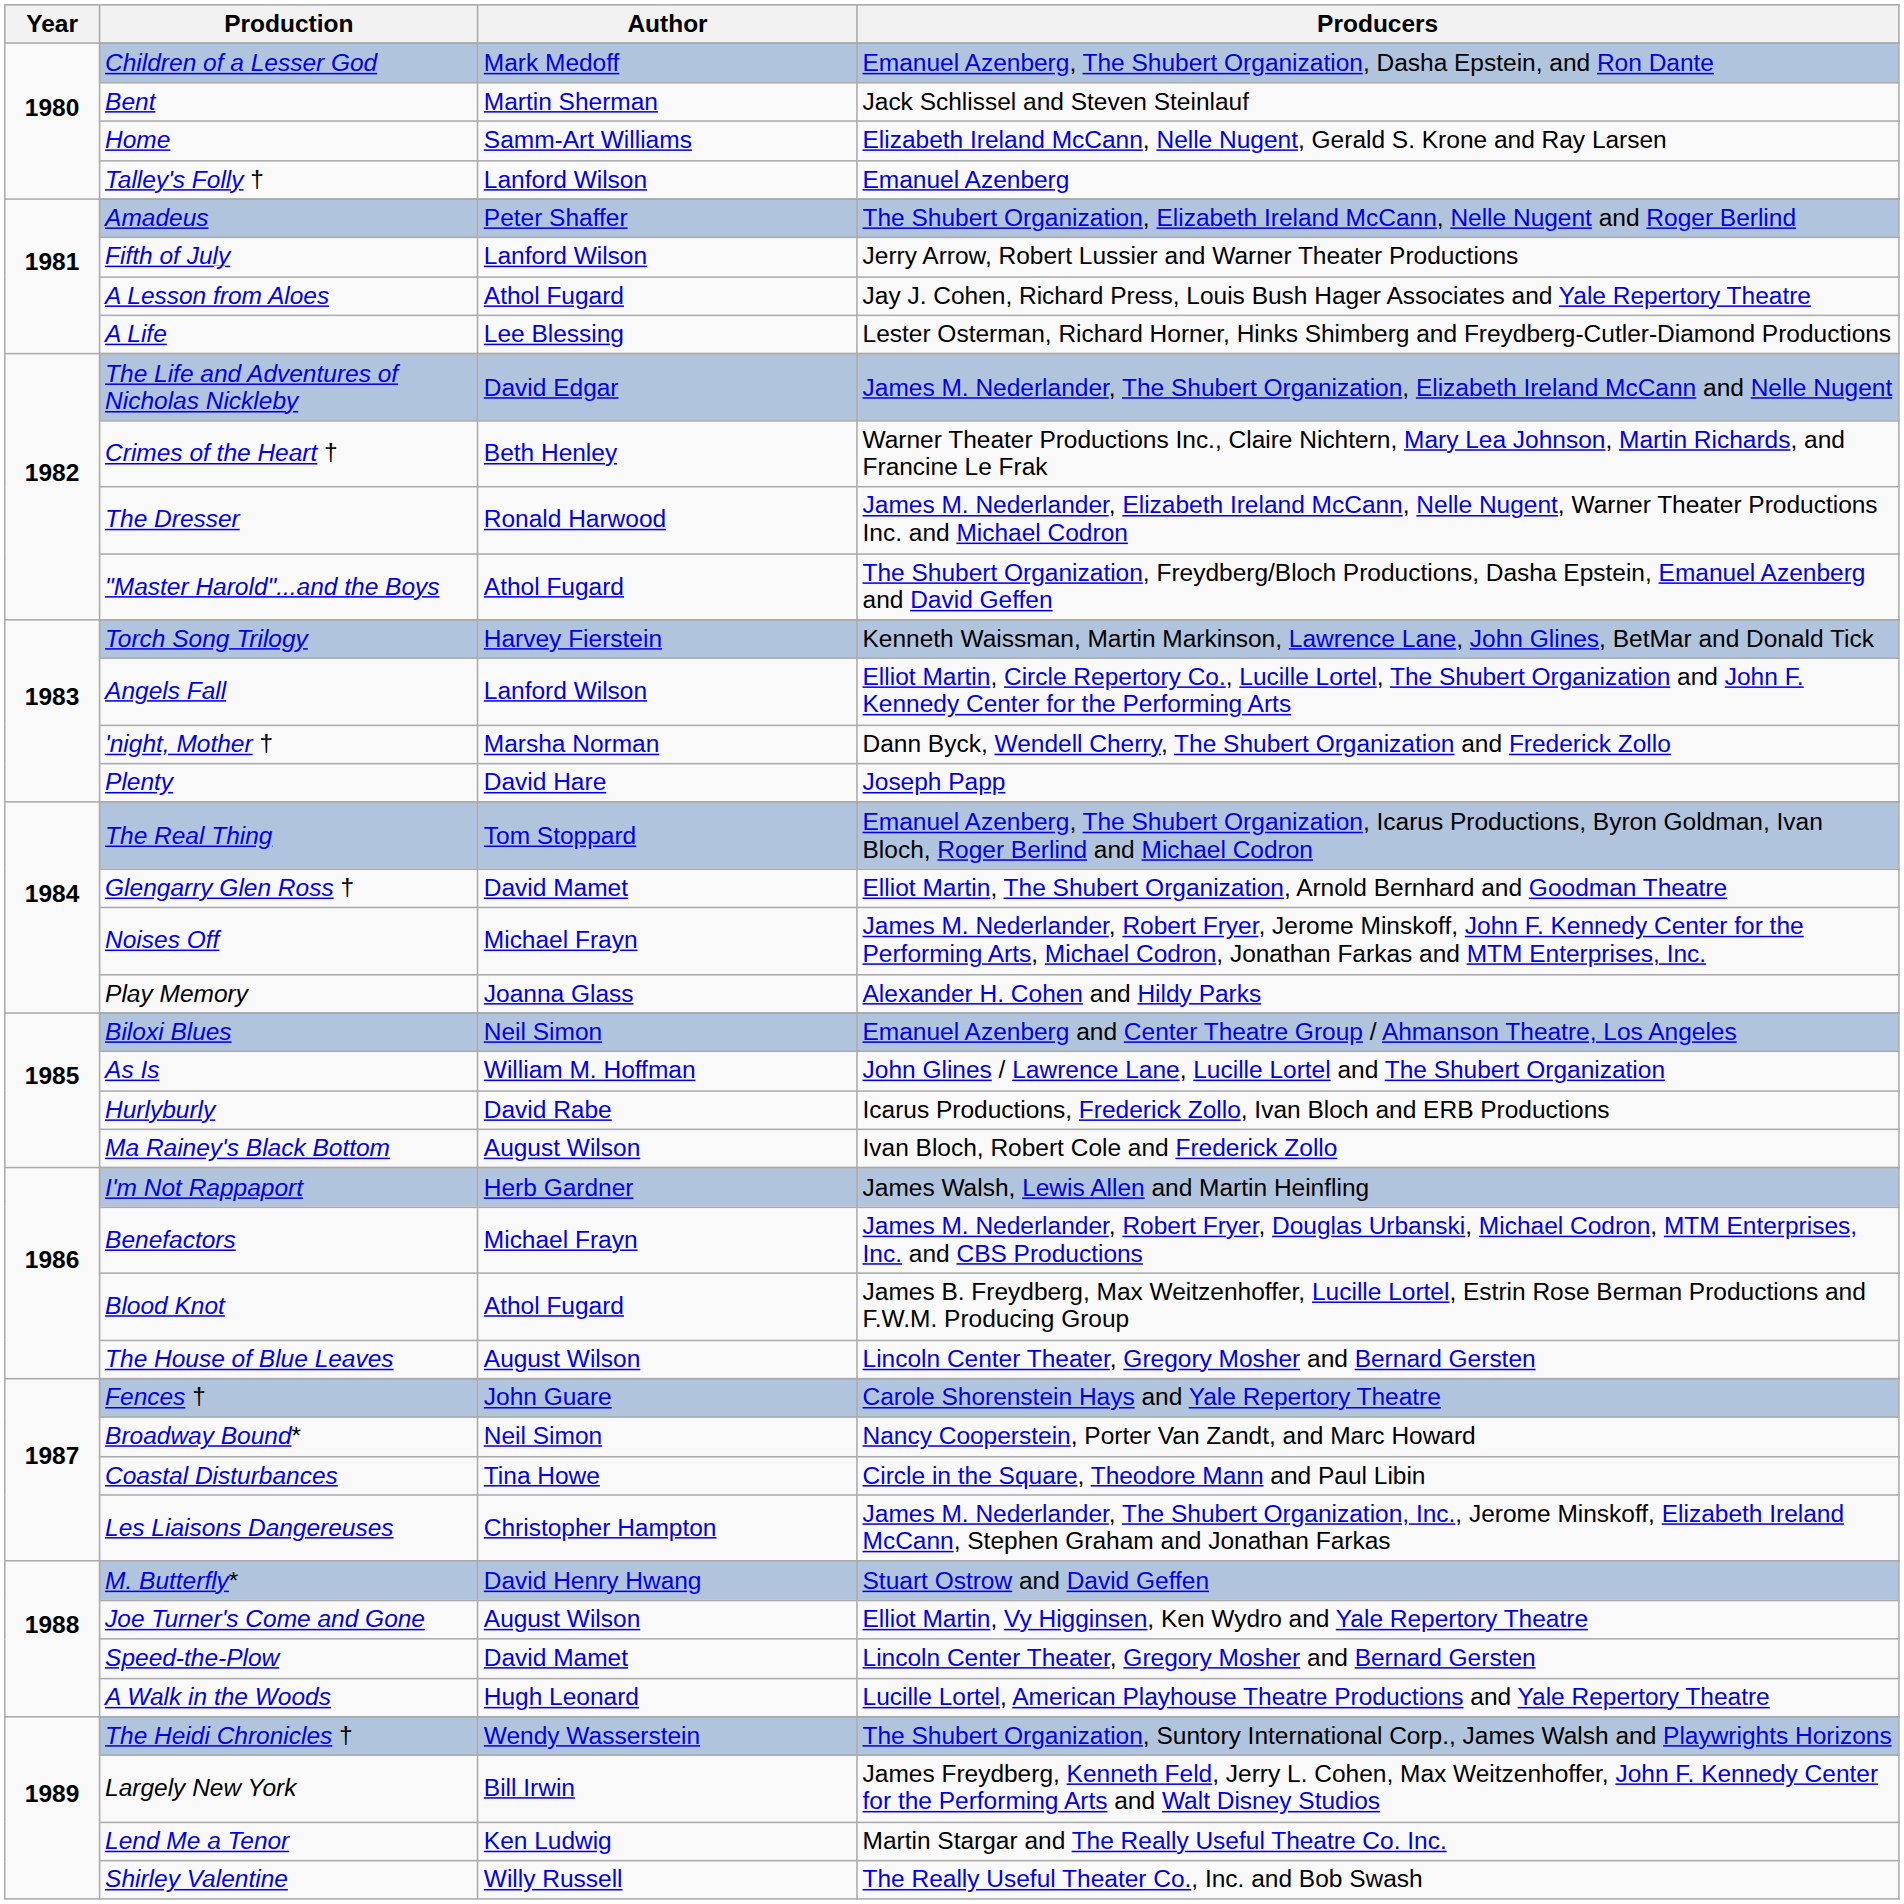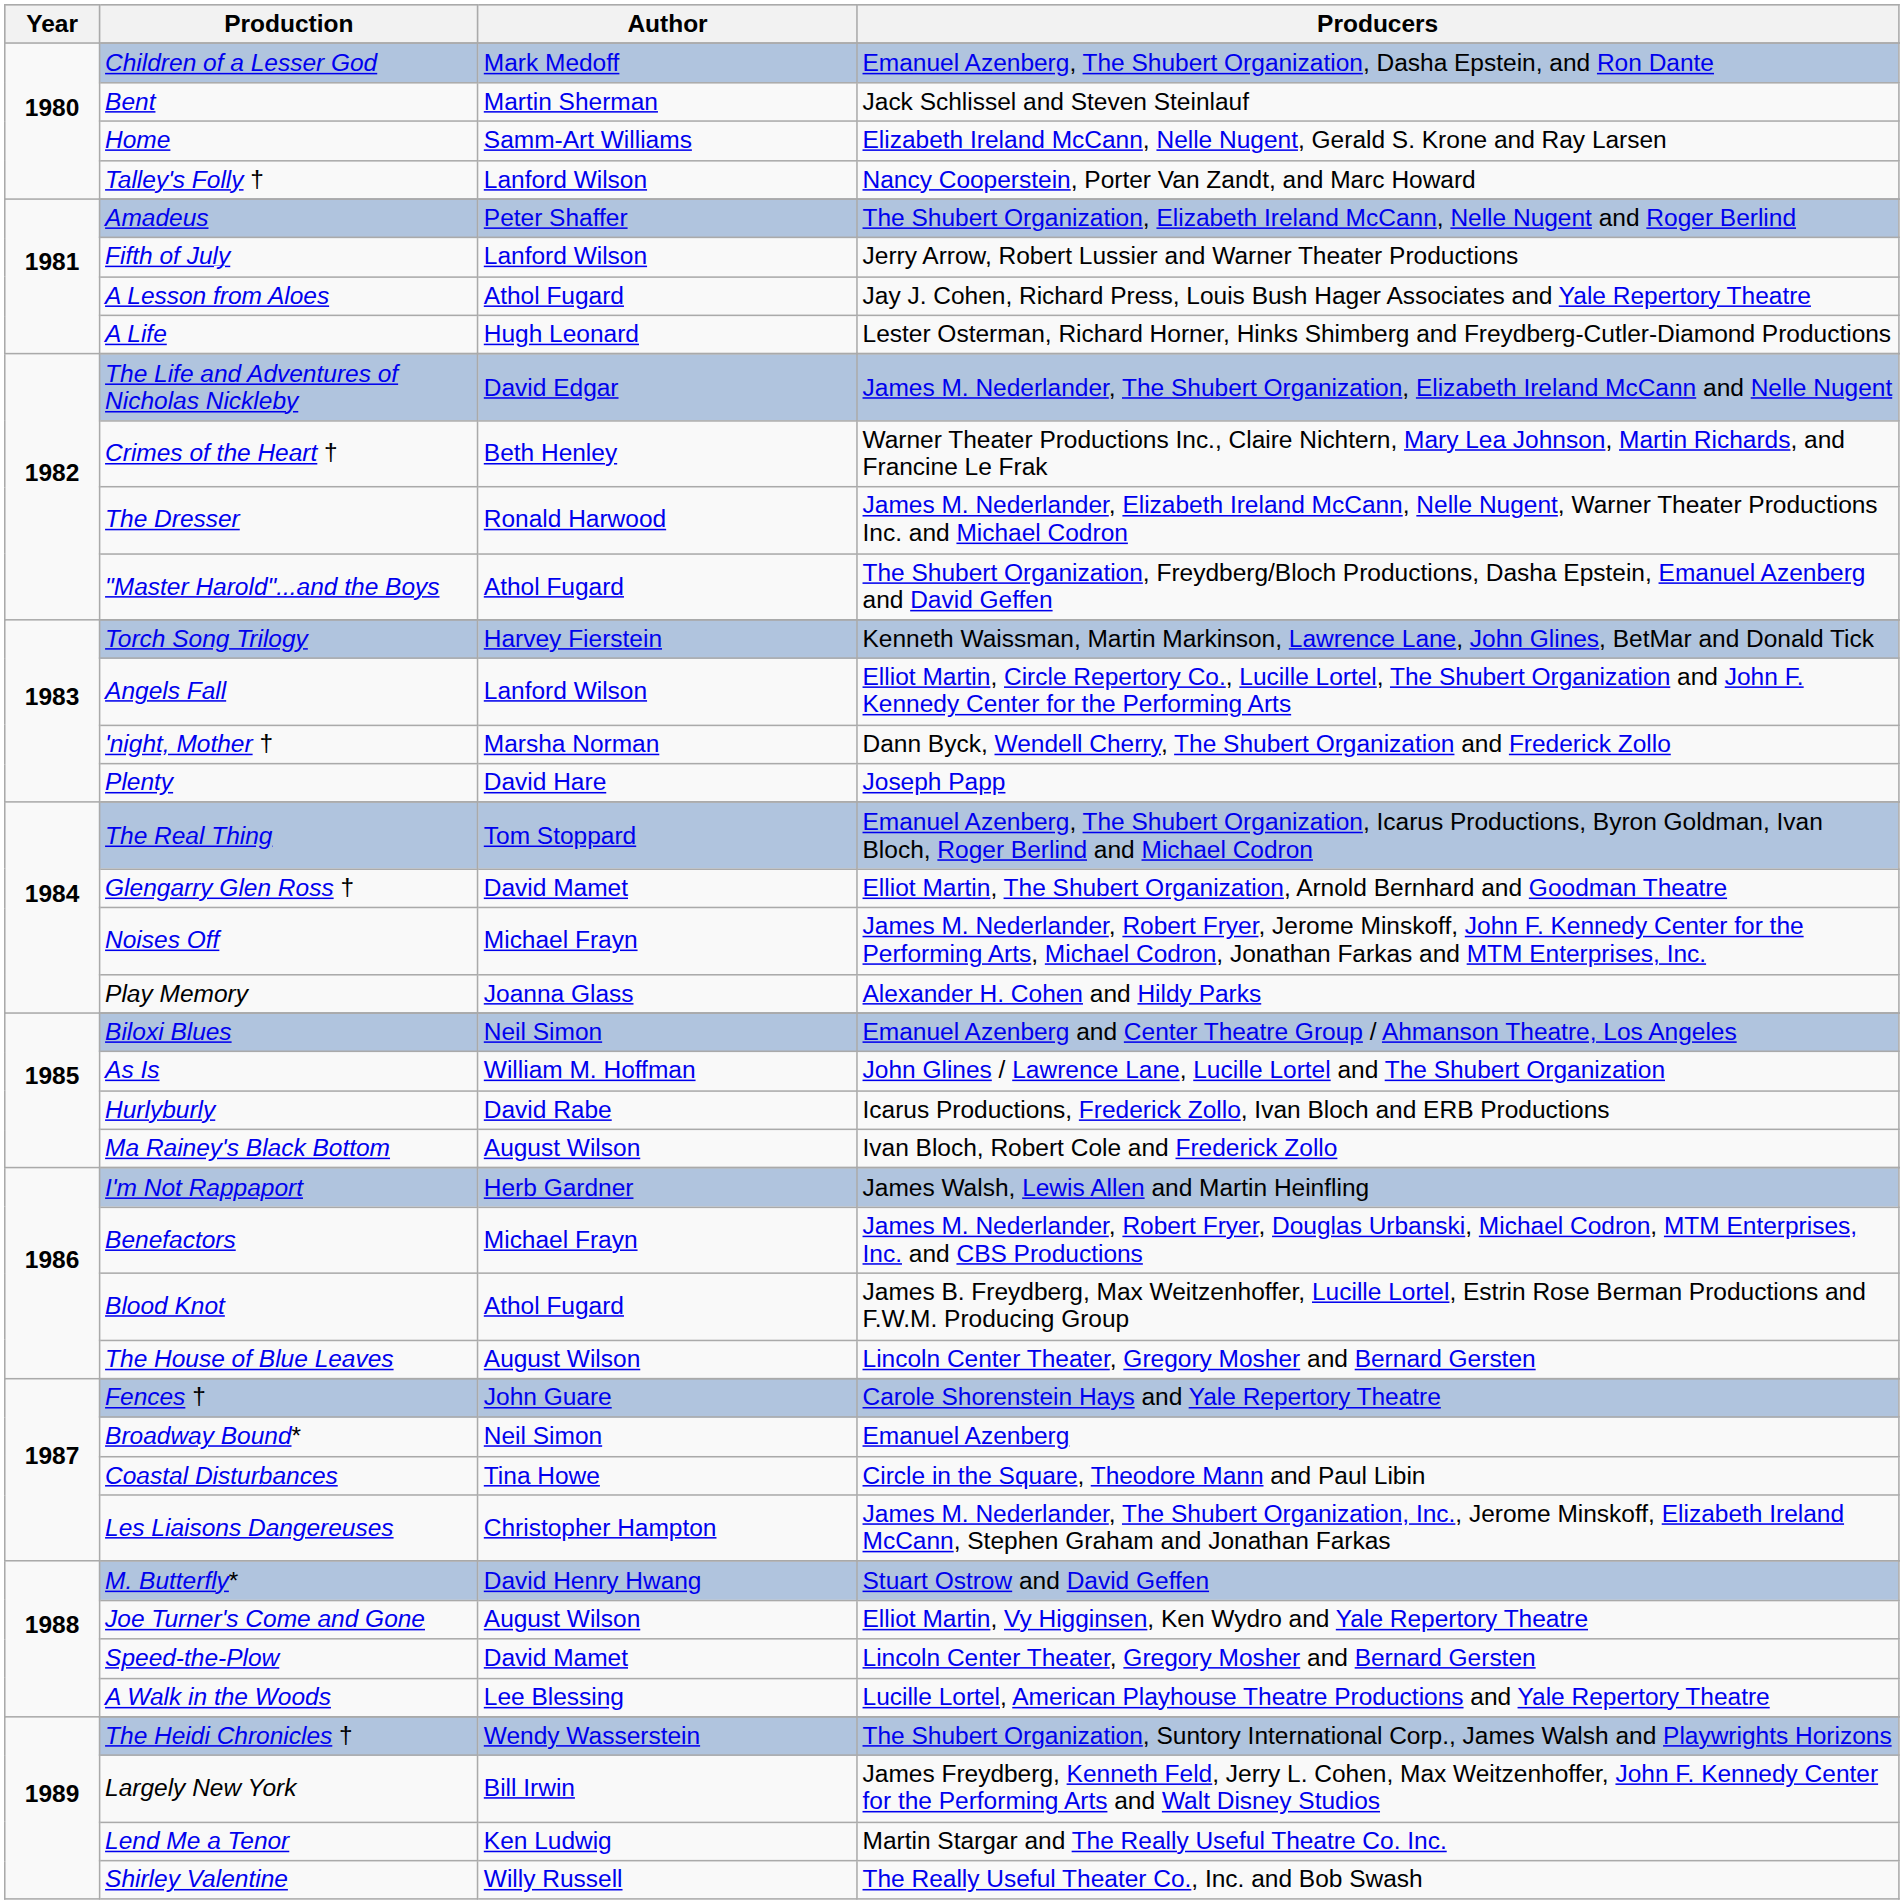 <table class="wikitable" style="width:98%;">
 <tr style="background:#bebebe;">
 <th style="width:5%;">Year</th>
 <th style="width:20%;">Production</th>
 <th style="width:20%;">Author</th>
 <th style="width:55%;">Producers</th>
 </tr>
 <tr>
 <td rowspan="5" align="center"><strong>1980</strong><br><br></td>
 </tr>
 <tr style="background:#B0C4DE">
 <td><em><a href='#'>Children of a Lesser God</a></em></td>
 <td><a href='#'>Mark Medoff</a></td>
 <td><a href='#'>Emanuel Azenberg</a>, <a href='#'>The Shubert Organization</a>, Dasha Epstein, and <a href='#'>Ron Dante</a></td>
 </tr>
 <tr>
 <td><em><a href='#'>Bent</a></em></td>
 <td><a href='#'>Martin Sherman</a></td>
 <td>Jack Schlissel and Steven Steinlauf</td>
 </tr>
 <tr>
 <td><em><a href='#'>Home</a></em></td>
 <td><a href='#'>Samm-Art Williams</a></td>
 <td><a href='#'>Elizabeth Ireland McCann</a>, <a href='#'>Nelle Nugent</a>, Gerald S. Krone and Ray Larsen</td>
 </tr>
 <tr>
 <td><em><a href='#'>Talley's Folly</a></em> †</td>
 <td><a href='#'>Lanford Wilson</a></td>
-<td><a href='#'>Emanuel Azenberg</a></td>
+<td><a href='#'>Nancy Cooperstein</a>, Porter Van Zandt, and Marc Howard</td>
 </tr>
 <tr>
 <td rowspan="5" align="center"><strong>1981</strong><br><br></td>
 </tr>
 <tr style="background:#B0C4DE">
 <td><em><a href='#'>Amadeus</a></em></td>
 <td><a href='#'>Peter Shaffer</a></td>
 <td><a href='#'>The Shubert Organization</a>, <a href='#'>Elizabeth Ireland McCann</a>, <a href='#'>Nelle Nugent</a> and <a href='#'>Roger Berlind</a></td>
 </tr>
 <tr>
 <td><em><a href='#'>Fifth of July</a></em></td>
 <td><a href='#'>Lanford Wilson</a></td>
 <td>Jerry Arrow, Robert Lussier and Warner Theater Productions</td>
 </tr>
 <tr>
 <td><em><a href='#'>A Lesson from Aloes</a></em></td>
 <td><a href='#'>Athol Fugard</a></td>
 <td>Jay J. Cohen, Richard Press, Louis Bush Hager Associates and <a href='#'>Yale Repertory Theatre</a></td>
 </tr>
 <tr>
 <td><em><a href='#'>A Life</a></em></td>
-<td><a href='#'>Lee Blessing</a></td>
+<td><a href='#'>Hugh Leonard</a></td>
 <td>Lester Osterman, Richard Horner, Hinks Shimberg and Freydberg-Cutler-Diamond Productions</td>
 </tr>
 <tr>
 <td rowspan="5" align="center"><strong>1982</strong><br><br></td>
 </tr>
 <tr style="background:#B0C4DE">
 <td><em><a href='#'>The Life and Adventures of Nicholas Nickleby</a></em></td>
 <td><a href='#'>David Edgar</a></td>
 <td><a href='#'>James M. Nederlander</a>, <a href='#'>The Shubert Organization</a>, <a href='#'>Elizabeth Ireland McCann</a> and <a href='#'>Nelle Nugent</a></td>
 </tr>
 <tr>
 <td><em><a href='#'>Crimes of the Heart</a></em> †</td>
 <td><a href='#'>Beth Henley</a></td>
 <td>Warner Theater Productions Inc., Claire Nichtern, <a href='#'>Mary Lea Johnson</a>, <a href='#'>Martin Richards</a>, and Francine Le Frak</td>
 </tr>
 <tr>
 <td><em><a href='#'>The Dresser</a></em></td>
 <td><a href='#'>Ronald Harwood</a></td>
 <td><a href='#'>James M. Nederlander</a>, <a href='#'>Elizabeth Ireland McCann</a>, <a href='#'>Nelle Nugent</a>, Warner Theater Productions Inc. and <a href='#'>Michael Codron</a></td>
 </tr>
 <tr>
 <td><em><a href='#'>"Master Harold"...and the Boys</a></em></td>
 <td><a href='#'>Athol Fugard</a></td>
 <td><a href='#'>The Shubert Organization</a>, Freydberg/Bloch Productions, Dasha Epstein, <a href='#'>Emanuel Azenberg</a> and <a href='#'>David Geffen</a></td>
 </tr>
 <tr>
 <td rowspan="5" align="center"><strong>1983</strong><br><br></td>
 </tr>
 <tr style="background:#B0C4DE">
 <td><em><a href='#'>Torch Song Trilogy</a></em></td>
 <td><a href='#'>Harvey Fierstein</a></td>
 <td>Kenneth Waissman, Martin Markinson, <a href='#'>Lawrence Lane</a>, <a href='#'>John Glines</a>, BetMar and Donald Tick</td>
 </tr>
 <tr>
 <td><em><a href='#'>Angels Fall</a></em></td>
 <td><a href='#'>Lanford Wilson</a></td>
 <td><a href='#'>Elliot Martin</a>, <a href='#'>Circle Repertory Co.</a>, <a href='#'>Lucille Lortel</a>, <a href='#'>The Shubert Organization</a> and <a href='#'>John F. Kennedy Center for the Performing Arts</a></td>
 </tr>
 <tr>
 <td><em><a href='#'>'night, Mother</a></em> †</td>
 <td><a href='#'>Marsha Norman</a></td>
 <td>Dann Byck, <a href='#'>Wendell Cherry</a>, <a href='#'>The Shubert Organization</a> and <a href='#'>Frederick Zollo</a></td>
 </tr>
 <tr>
 <td><em><a href='#'>Plenty</a></em></td>
 <td><a href='#'>David Hare</a></td>
 <td><a href='#'>Joseph Papp</a></td>
 </tr>
 <tr>
 <td rowspan="5" align="center"><strong>1984</strong><br><br></td>
 </tr>
 <tr style="background:#B0C4DE">
 <td><em><a href='#'>The Real Thing</a></em></td>
 <td><a href='#'>Tom Stoppard</a></td>
 <td><a href='#'>Emanuel Azenberg</a>, <a href='#'>The Shubert Organization</a>, Icarus Productions, Byron Goldman, Ivan Bloch, <a href='#'>Roger Berlind</a> and <a href='#'>Michael Codron</a></td>
 </tr>
 <tr>
 <td><em><a href='#'>Glengarry Glen Ross</a></em> †</td>
 <td><a href='#'>David Mamet</a></td>
 <td><a href='#'>Elliot Martin</a>, <a href='#'>The Shubert Organization</a>, Arnold Bernhard and <a href='#'>Goodman Theatre</a></td>
 </tr>
 <tr>
 <td><em><a href='#'>Noises Off</a></em></td>
 <td><a href='#'>Michael Frayn</a></td>
 <td><a href='#'>James M. Nederlander</a>, <a href='#'>Robert Fryer</a>, Jerome Minskoff, <a href='#'>John F. Kennedy Center for the Performing Arts</a>, <a href='#'>Michael Codron</a>, Jonathan Farkas and <a href='#'>MTM Enterprises, Inc.</a></td>
 </tr>
 <tr>
 <td><em>Play Memory</em></td>
 <td><a href='#'>Joanna Glass</a></td>
 <td><a href='#'>Alexander H. Cohen</a> and <a href='#'>Hildy Parks</a></td>
 </tr>
 <tr>
 <td rowspan="5" align="center"><strong>1985</strong><br><br></td>
 </tr>
 <tr style="background:#B0C4DE">
 <td><em><a href='#'>Biloxi Blues</a></em></td>
 <td><a href='#'>Neil Simon</a></td>
 <td><a href='#'>Emanuel Azenberg</a> and <a href='#'>Center Theatre Group</a> / <a href='#'>Ahmanson Theatre, Los Angeles</a></td>
 </tr>
 <tr>
 <td><em><a href='#'>As Is</a></em></td>
 <td><a href='#'>William M. Hoffman</a></td>
 <td><a href='#'>John Glines</a> / <a href='#'>Lawrence Lane</a>, <a href='#'>Lucille Lortel</a> and <a href='#'>The Shubert Organization</a></td>
 </tr>
 <tr>
 <td><em><a href='#'>Hurlyburly</a></em></td>
 <td><a href='#'>David Rabe</a></td>
 <td>Icarus Productions, <a href='#'>Frederick Zollo</a>, Ivan Bloch and ERB Productions</td>
 </tr>
 <tr>
 <td><em><a href='#'>Ma Rainey's Black Bottom</a></em></td>
 <td><a href='#'>August Wilson</a></td>
 <td>Ivan Bloch, Robert Cole and <a href='#'>Frederick Zollo</a></td>
 </tr>
 <tr>
 <td rowspan="5" align="center"><strong>1986</strong><br><br></td>
 </tr>
 <tr style="background:#B0C4DE">
 <td><em><a href='#'>I'm Not Rappaport</a></em></td>
 <td><a href='#'>Herb Gardner</a></td>
 <td>James Walsh, <a href='#'>Lewis Allen</a> and Martin Heinfling</td>
 </tr>
 <tr>
 <td><em><a href='#'>Benefactors</a></em></td>
 <td><a href='#'>Michael Frayn</a></td>
 <td><a href='#'>James M. Nederlander</a>, <a href='#'>Robert Fryer</a>, <a href='#'>Douglas Urbanski</a>, <a href='#'>Michael Codron</a>, <a href='#'>MTM Enterprises, Inc.</a> and <a href='#'>CBS Productions</a></td>
 </tr>
 <tr>
 <td><em><a href='#'>Blood Knot</a></em></td>
 <td><a href='#'>Athol Fugard</a></td>
 <td>James B. Freydberg, Max Weitzenhoffer, <a href='#'>Lucille Lortel</a>, Estrin Rose Berman Productions and F.W.M. Producing Group</td>
 </tr>
 <tr>
 <td><em><a href='#'>The House of Blue Leaves</a></em></td>
 <td><a href='#'>August Wilson</a></td>
 <td><a href='#'>Lincoln Center Theater</a>, <a href='#'>Gregory Mosher</a> and <a href='#'>Bernard Gersten</a></td>
 </tr>
 <tr>
 <td rowspan="5" align="center"><strong>1987</strong><br><br></td>
 </tr>
 <tr style="background:#B0C4DE">
 <td><em><a href='#'>Fences</a></em> †</td>
 <td><a href='#'>John Guare</a></td>
 <td><a href='#'>Carole Shorenstein Hays</a> and <a href='#'>Yale Repertory Theatre</a></td>
 </tr>
 <tr>
 <td><em><a href='#'>Broadway Bound</a></em>*</td>
 <td><a href='#'>Neil Simon</a></td>
-<td><a href='#'>Nancy Cooperstein</a>, Porter Van Zandt, and Marc Howard</td>
+<td><a href='#'>Emanuel Azenberg</a></td>
 </tr>
 <tr>
 <td><em><a href='#'>Coastal Disturbances</a></em></td>
 <td><a href='#'>Tina Howe</a></td>
 <td><a href='#'>Circle in the Square</a>, <a href='#'>Theodore Mann</a> and Paul Libin</td>
 </tr>
 <tr>
 <td><em><a href='#'>Les Liaisons Dangereuses</a></em></td>
 <td><a href='#'>Christopher Hampton</a></td>
 <td><a href='#'>James M. Nederlander</a>, <a href='#'>The Shubert Organization, Inc.</a>, Jerome Minskoff, <a href='#'>Elizabeth Ireland McCann</a>, Stephen Graham and Jonathan Farkas</td>
 </tr>
 <tr>
 <td rowspan="5" style="text-align:center"><strong>1988</strong><br><br></td>
 </tr>
 <tr style="background:#B0C4DE">
 <td><em><a href='#'>M. Butterfly</a></em>*</td>
 <td><a href='#'>David Henry Hwang</a></td>
 <td><a href='#'>Stuart Ostrow</a> and <a href='#'>David Geffen</a></td>
 </tr>
 <tr>
 <td><em><a href='#'>Joe Turner's Come and Gone</a></em></td>
 <td><a href='#'>August Wilson</a></td>
 <td><a href='#'>Elliot Martin</a>, <a href='#'>Vy Higginsen</a>, Ken Wydro and <a href='#'>Yale Repertory Theatre</a></td>
 </tr>
 <tr>
 <td><em><a href='#'>Speed-the-Plow</a></em></td>
 <td><a href='#'>David Mamet</a></td>
 <td><a href='#'>Lincoln Center Theater</a>, <a href='#'>Gregory Mosher</a> and <a href='#'>Bernard Gersten</a></td>
 </tr>
 <tr>
 <td><em><a href='#'>A Walk in the Woods</a></em></td>
-<td><a href='#'>Hugh Leonard</a></td>
+<td><a href='#'>Lee Blessing</a></td>
 <td><a href='#'>Lucille Lortel</a>, <a href='#'>American Playhouse Theatre Productions</a> and <a href='#'>Yale Repertory Theatre</a></td>
 </tr>
 <tr>
 <td rowspan="5" align="center"><strong>1989</strong><br><br></td>
 </tr>
 <tr style="background:#B0C4DE">
 <td><em><a href='#'>The Heidi Chronicles</a></em> †</td>
 <td><a href='#'>Wendy Wasserstein</a></td>
 <td><a href='#'>The Shubert Organization</a>, Suntory International Corp., James Walsh and <a href='#'>Playwrights Horizons</a></td>
 </tr>
 <tr>
 <td><em>Largely New York</em></td>
 <td><a href='#'>Bill Irwin</a></td>
 <td>James Freydberg, <a href='#'>Kenneth Feld</a>, Jerry L. Cohen, Max Weitzenhoffer, <a href='#'>John F. Kennedy Center for the Performing Arts</a> and <a href='#'>Walt Disney Studios</a></td>
 </tr>
 <tr>
 <td><em><a href='#'>Lend Me a Tenor</a></em></td>
 <td><a href='#'>Ken Ludwig</a></td>
 <td>Martin Stargar and <a href='#'>The Really Useful Theatre Co. Inc.</a></td>
 </tr>
 <tr>
 <td><em><a href='#'>Shirley Valentine</a></em></td>
 <td><a href='#'>Willy Russell</a></td>
 <td><a href='#'>The Really Useful Theater Co.</a>, Inc. and Bob Swash</td>
 </tr>
 </table>
